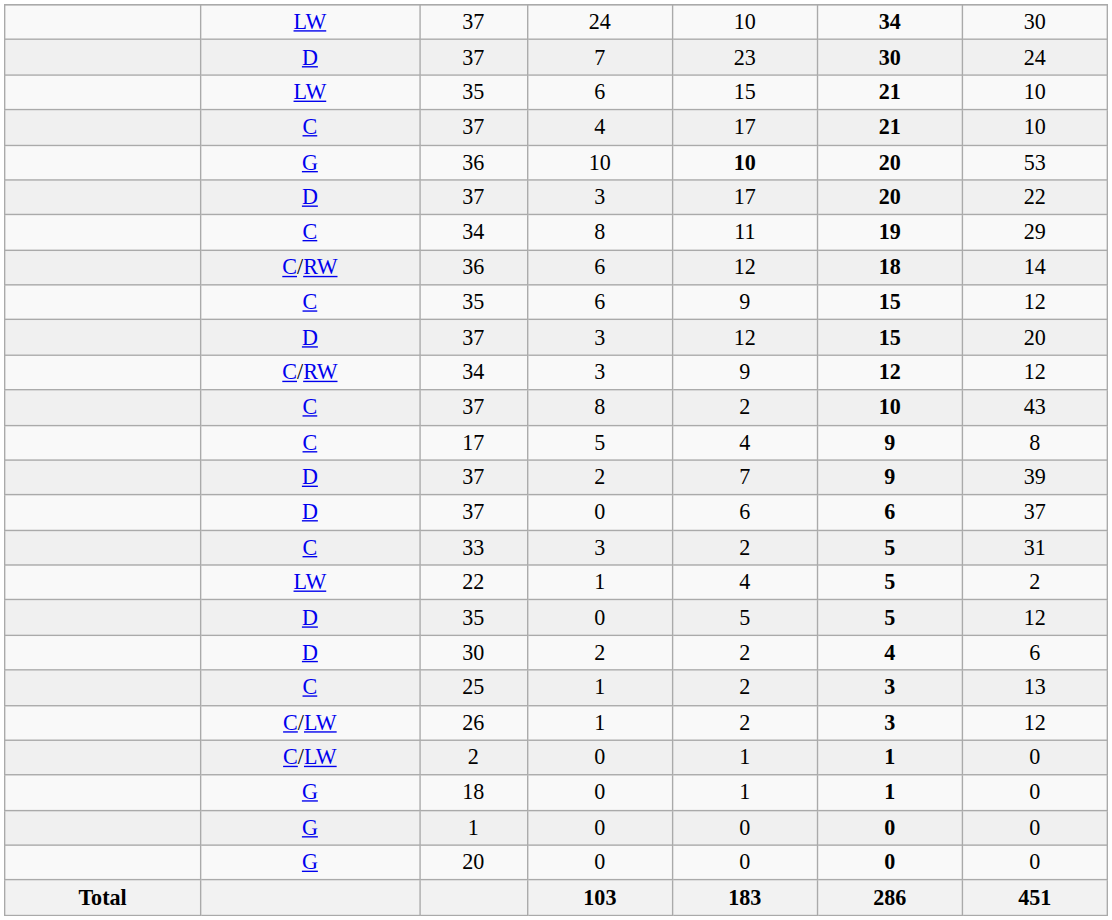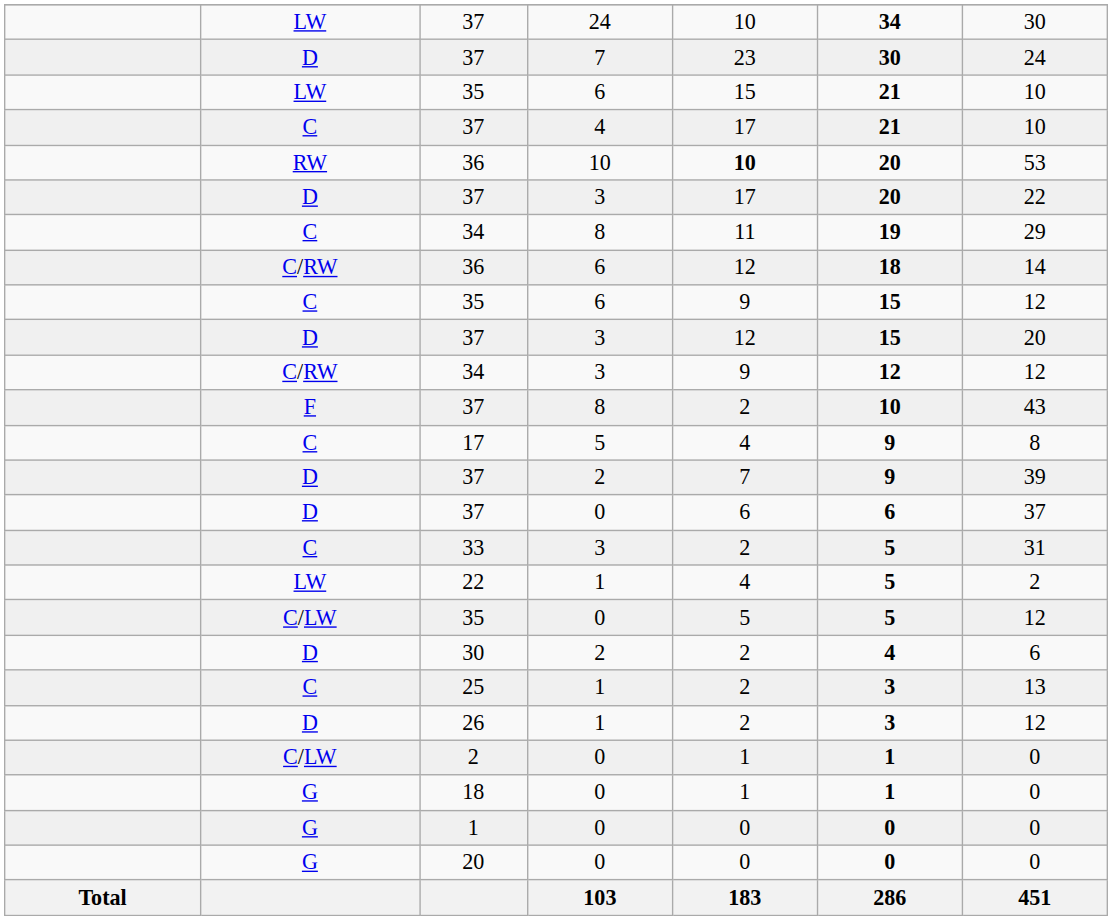 <table class="wikitable sortable" width =800>
 <tr align="center">
 </tr>
 <tr align="center" bgcolor="">
 <td></td>
 <td><a href='#'>LW</a></td>
 <td>37</td>
 <td>24</td>
 <td>10</td>
 <td><strong>34</strong></td>
 <td>30</td>
 </tr>
 <tr align="center" bgcolor="f0f0f0">
 <td></td>
 <td><a href='#'>D</a></td>
 <td>37</td>
 <td>7</td>
 <td>23</td>
 <td><strong>30</strong></td>
 <td>24</td>
 </tr>
 <tr align="center" bgcolor="">
 <td></td>
 <td><a href='#'>LW</a></td>
 <td>35</td>
 <td>6</td>
 <td>15</td>
 <td><strong>21</strong></td>
 <td>10</td>
 </tr>
 <tr align="center" bgcolor="f0f0f0">
 <td></td>
 <td><a href='#'>C</a></td>
 <td>37</td>
 <td>4</td>
 <td>17</td>
 <td><strong>21</strong></td>
 <td>10</td>
 </tr>
 <tr align="center" bgcolor="">
 <td></td>
-<td><a href='#'>G</a></td>
+<td><a href='#'>RW</a></td>
 <td>36</td>
 <td>10</td>
 <td><strong>10</strong></td>
 <td><strong>20</strong></td>
 <td>53</td>
 </tr>
 <tr align="center" bgcolor="f0f0f0">
 <td></td>
 <td><a href='#'>D</a></td>
 <td>37</td>
 <td>3</td>
 <td>17</td>
 <td><strong>20</strong></td>
 <td>22</td>
 </tr>
 <tr align="center" bgcolor="">
 <td></td>
 <td><a href='#'>C</a></td>
 <td>34</td>
 <td>8</td>
 <td>11</td>
 <td><strong>19</strong></td>
 <td>29</td>
 </tr>
 <tr align="center" bgcolor="f0f0f0">
 <td></td>
 <td><a href='#'>C</a>/<a href='#'>RW</a></td>
 <td>36</td>
 <td>6</td>
 <td>12</td>
 <td><strong>18</strong></td>
 <td>14</td>
 </tr>
 <tr align="center" bgcolor="">
 <td></td>
 <td><a href='#'>C</a></td>
 <td>35</td>
 <td>6</td>
 <td>9</td>
 <td><strong>15</strong></td>
 <td>12</td>
 </tr>
 <tr align="center" bgcolor="f0f0f0">
 <td></td>
 <td><a href='#'>D</a></td>
 <td>37</td>
 <td>3</td>
 <td>12</td>
 <td><strong>15</strong></td>
 <td>20</td>
 </tr>
 <tr align="center" bgcolor="">
 <td></td>
 <td><a href='#'>C</a>/<a href='#'>RW</a></td>
 <td>34</td>
 <td>3</td>
 <td>9</td>
 <td><strong>12</strong></td>
 <td>12</td>
 </tr>
 <tr align="center" bgcolor="f0f0f0">
 <td></td>
-<td><a href='#'>C</a></td>
+<td><a href='#'>F</a></td>
 <td>37</td>
 <td>8</td>
 <td>2</td>
 <td><strong>10</strong></td>
 <td>43</td>
 </tr>
 <tr align="center" bgcolor="">
 <td></td>
 <td><a href='#'>C</a></td>
 <td>17</td>
 <td>5</td>
 <td>4</td>
 <td><strong>9</strong></td>
 <td>8</td>
 </tr>
 <tr align="center" bgcolor="f0f0f0">
 <td></td>
 <td><a href='#'>D</a></td>
 <td>37</td>
 <td>2</td>
 <td>7</td>
 <td><strong>9</strong></td>
 <td>39</td>
 </tr>
 <tr align="center" bgcolor="">
 <td></td>
 <td><a href='#'>D</a></td>
 <td>37</td>
 <td>0</td>
 <td>6</td>
 <td><strong>6</strong></td>
 <td>37</td>
 </tr>
 <tr align="center" bgcolor="f0f0f0">
 <td></td>
 <td><a href='#'>C</a></td>
 <td>33</td>
 <td>3</td>
 <td>2</td>
 <td><strong>5</strong></td>
 <td>31</td>
 </tr>
 <tr align="center" bgcolor="">
 <td></td>
 <td><a href='#'>LW</a></td>
 <td>22</td>
 <td>1</td>
 <td>4</td>
 <td><strong>5</strong></td>
 <td>2</td>
 </tr>
 <tr align="center" bgcolor="f0f0f0">
 <td></td>
-<td><a href='#'>D</a></td>
+<td><a href='#'>C</a>/<a href='#'>LW</a></td>
 <td>35</td>
 <td>0</td>
 <td>5</td>
 <td><strong>5</strong></td>
 <td>12</td>
 </tr>
 <tr align="center" bgcolor="">
 <td></td>
 <td><a href='#'>D</a></td>
 <td>30</td>
 <td>2</td>
 <td>2</td>
 <td><strong>4</strong></td>
 <td>6</td>
 </tr>
 <tr align="center" bgcolor="f0f0f0">
 <td></td>
 <td><a href='#'>C</a></td>
 <td>25</td>
 <td>1</td>
 <td>2</td>
 <td><strong>3</strong></td>
 <td>13</td>
 </tr>
 <tr align="center" bgcolor="">
 <td></td>
-<td><a href='#'>C</a>/<a href='#'>LW</a></td>
+<td><a href='#'>D</a></td>
 <td>26</td>
 <td>1</td>
 <td>2</td>
 <td><strong>3</strong></td>
 <td>12</td>
 </tr>
 <tr align="center" bgcolor="f0f0f0">
 <td></td>
 <td><a href='#'>C</a>/<a href='#'>LW</a></td>
 <td>2</td>
 <td>0</td>
 <td>1</td>
 <td><strong>1</strong></td>
 <td>0</td>
 </tr>
 <tr align="center" bgcolor="">
 <td></td>
 <td><a href='#'>G</a></td>
 <td>18</td>
 <td>0</td>
 <td>1</td>
 <td><strong>1</strong></td>
 <td>0</td>
 </tr>
 <tr align="center" bgcolor="f0f0f0">
 <td></td>
 <td><a href='#'>G</a></td>
 <td>1</td>
 <td>0</td>
 <td>0</td>
 <td><strong>0</strong></td>
 <td>0</td>
 </tr>
 <tr align="center" bgcolor="">
 <td></td>
 <td><a href='#'>G</a></td>
 <td>20</td>
 <td>0</td>
 <td>0</td>
 <td><strong>0</strong></td>
 <td>0</td>
 </tr>
 <tr>
 <th>Total</th>
 <th></th>
 <th></th>
 <th>103</th>
 <th>183</th>
 <th>286</th>
 <th>451</th>
 </tr>
 </table>
